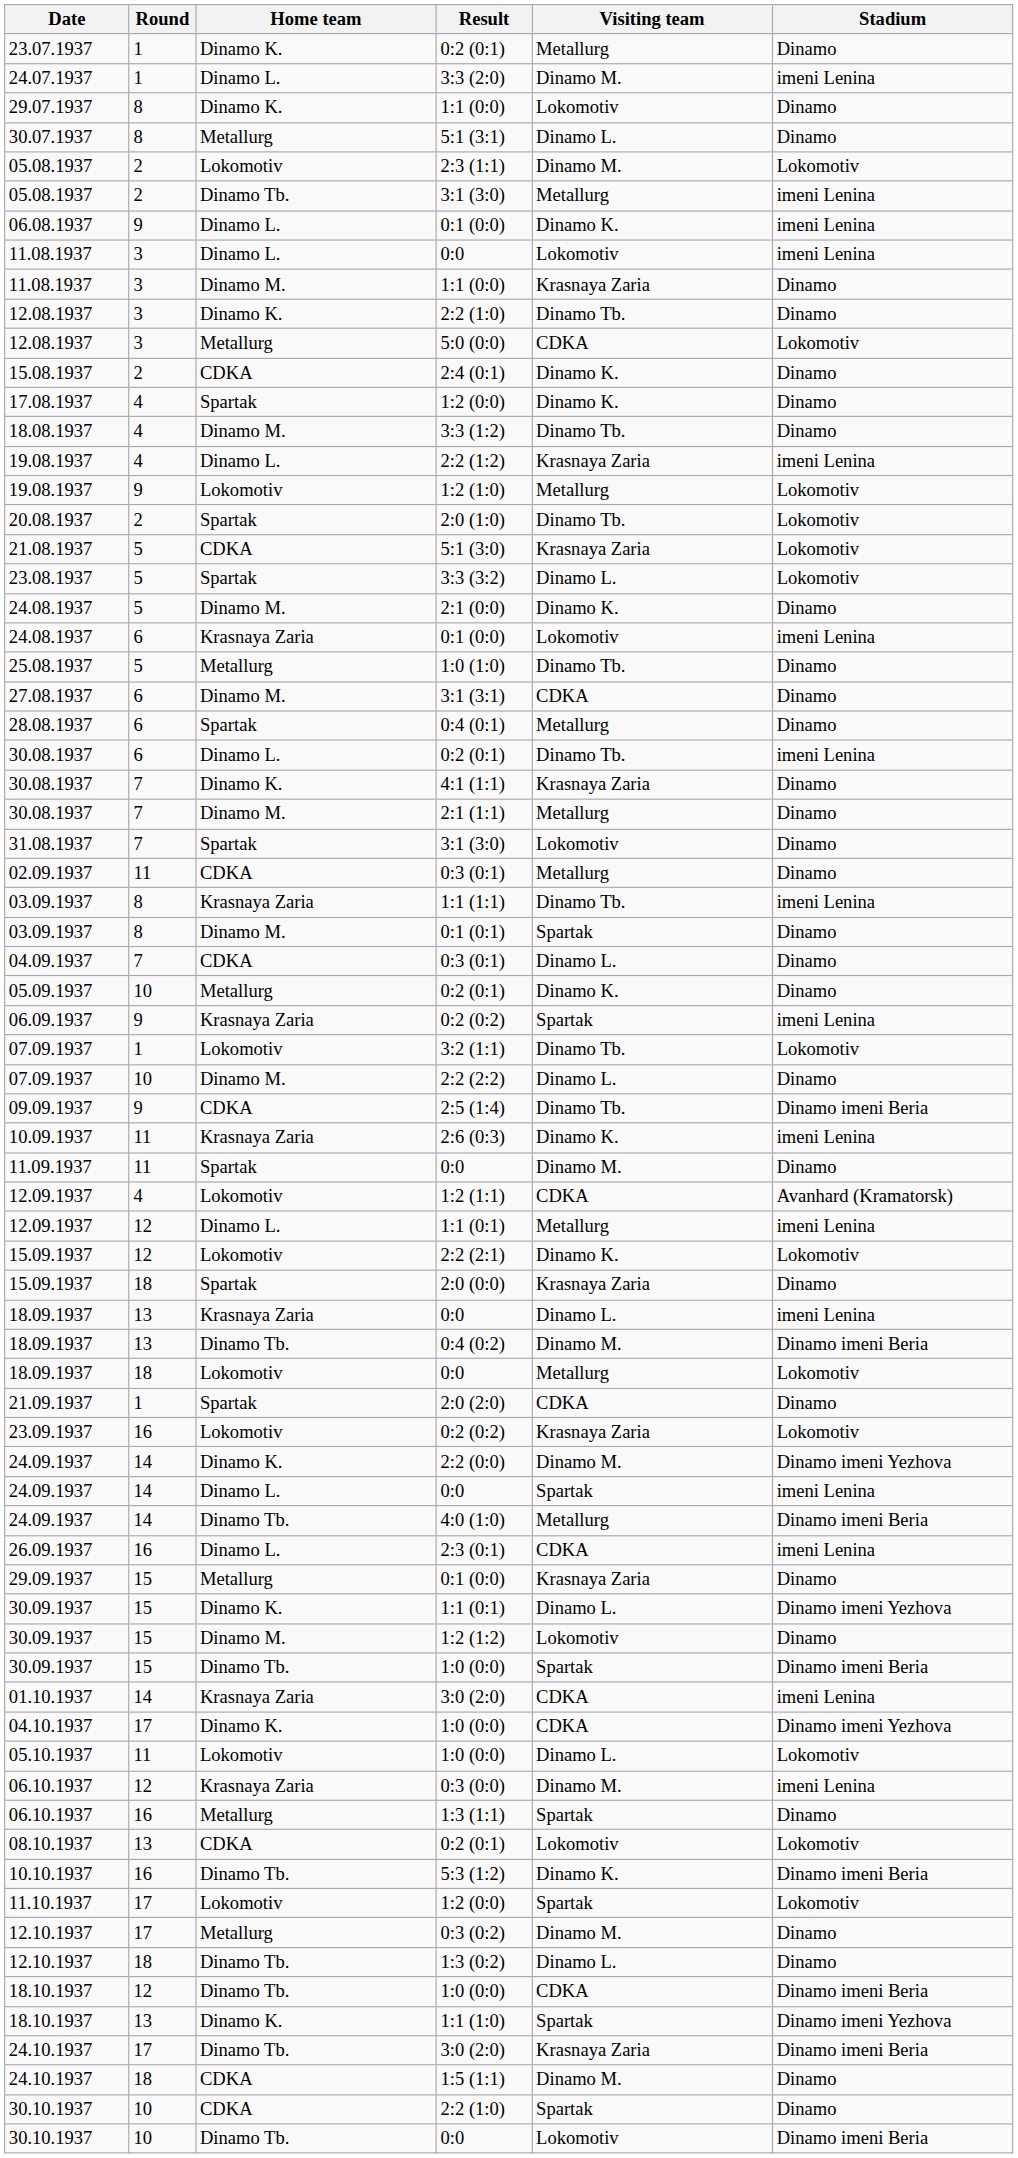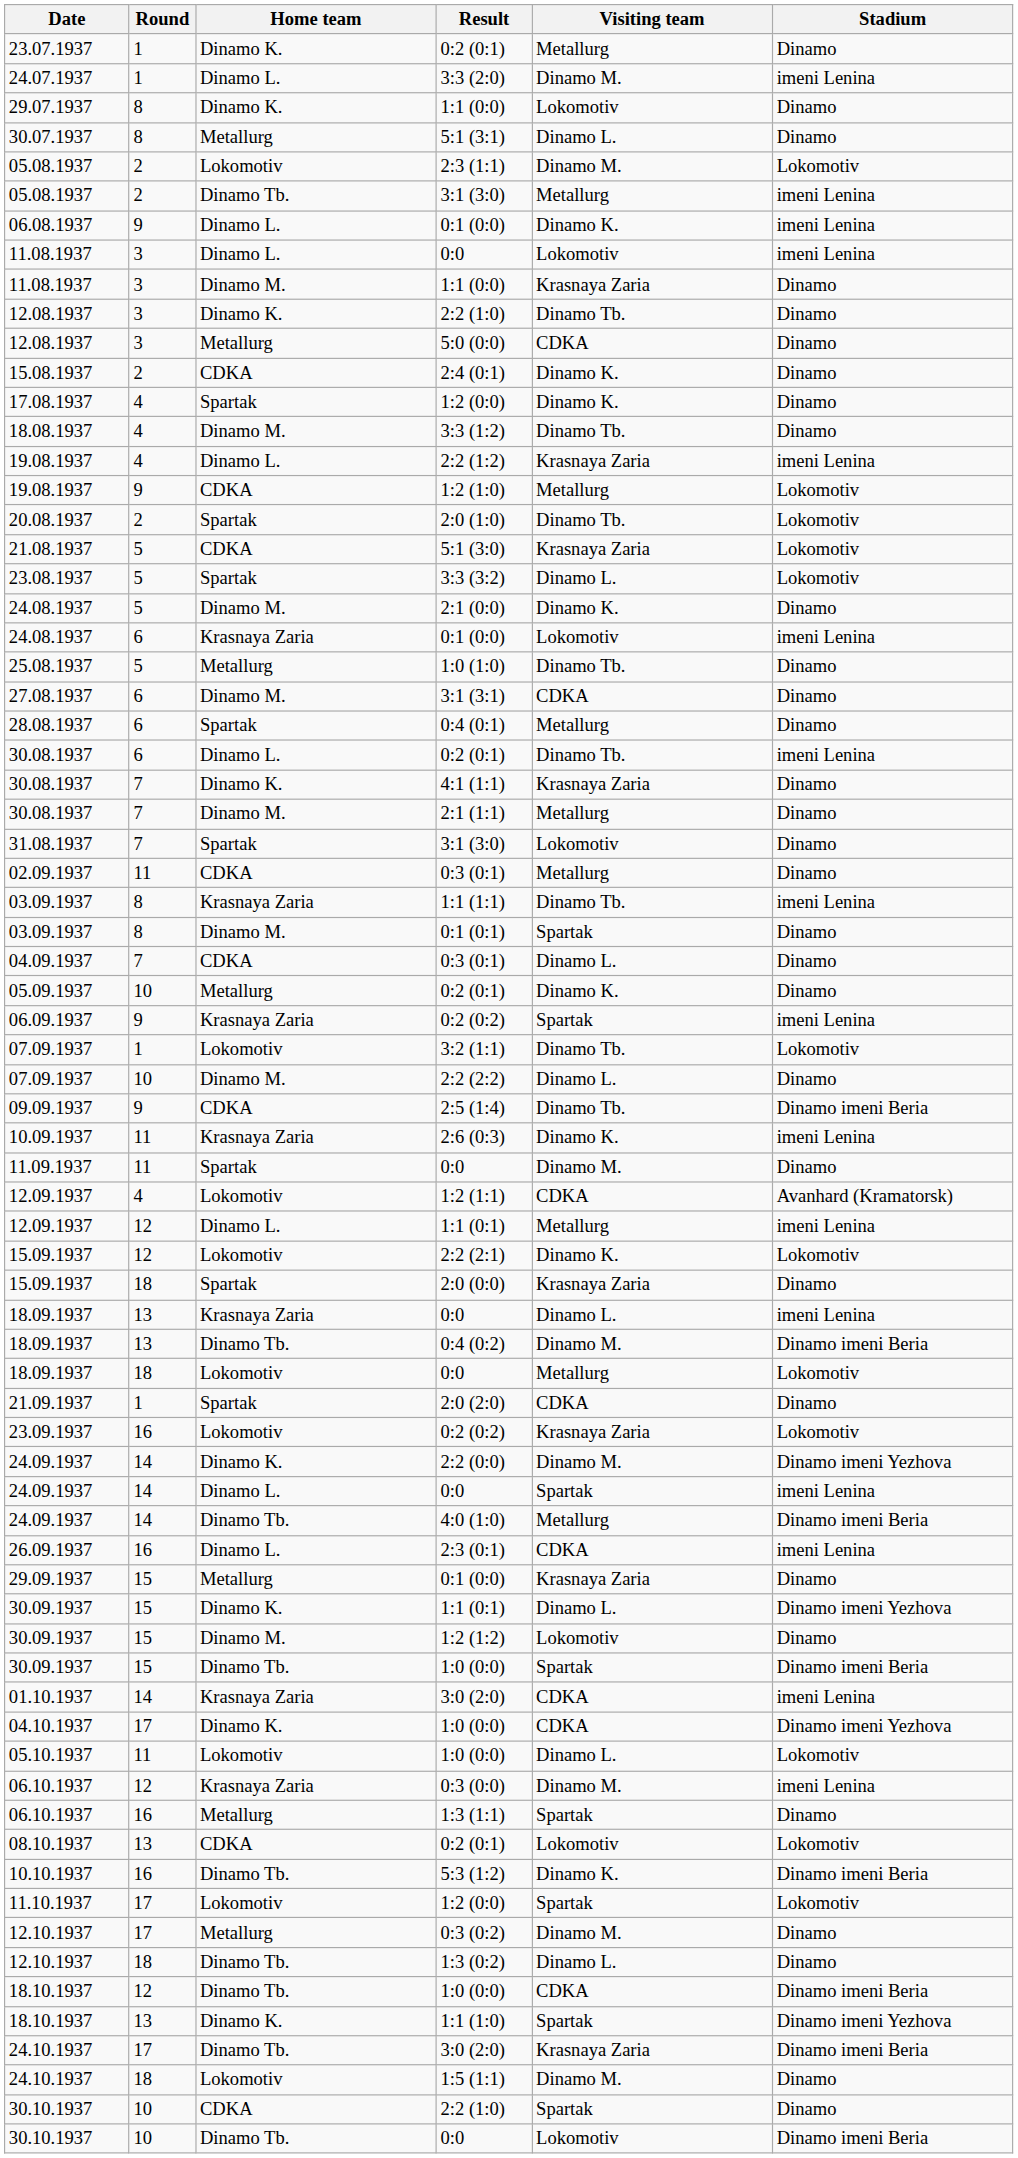 <table class="wikitable sortable">
 <tr>
 <th width="100">Date</th>
 <th width="50">Round</th>
 <th width="200">Home team</th>
 <th width="75">Result</th>
 <th width="200">Visiting team</th>
 <th width="200">Stadium</th>
 </tr>
 <tr>
 <td>23.07.1937</td>
 <td>1</td>
 <td>Dinamo K.</td>
 <td>0:2 (0:1)</td>
 <td>Metallurg</td>
 <td>Dinamo</td>
 </tr>
 <tr>
 <td>24.07.1937</td>
 <td>1</td>
 <td>Dinamo L.</td>
 <td>3:3 (2:0)</td>
 <td>Dinamo M.</td>
 <td>imeni Lenina</td>
 </tr>
 <tr>
 <td>29.07.1937</td>
 <td>8</td>
 <td>Dinamo K.</td>
 <td>1:1 (0:0)</td>
 <td>Lokomotiv</td>
 <td>Dinamo</td>
 </tr>
 <tr>
 <td>30.07.1937</td>
 <td>8</td>
 <td>Metallurg</td>
 <td>5:1 (3:1)</td>
 <td>Dinamo L.</td>
 <td>Dinamo</td>
 </tr>
 <tr>
 <td>05.08.1937</td>
 <td>2</td>
 <td>Lokomotiv</td>
 <td>2:3 (1:1)</td>
 <td>Dinamo M.</td>
 <td>Lokomotiv</td>
 </tr>
 <tr>
 <td>05.08.1937</td>
 <td>2</td>
 <td>Dinamo Tb.</td>
 <td>3:1 (3:0)</td>
 <td>Metallurg</td>
 <td>imeni Lenina</td>
 </tr>
 <tr>
 <td>06.08.1937</td>
 <td>9</td>
 <td>Dinamo L.</td>
 <td>0:1 (0:0)</td>
 <td>Dinamo K.</td>
 <td>imeni Lenina</td>
 </tr>
 <tr>
 <td>11.08.1937</td>
 <td>3</td>
 <td>Dinamo L.</td>
 <td>0:0</td>
 <td>Lokomotiv</td>
 <td>imeni Lenina</td>
 </tr>
 <tr>
 <td>11.08.1937</td>
 <td>3</td>
 <td>Dinamo M.</td>
 <td>1:1 (0:0)</td>
 <td>Krasnaya Zaria</td>
 <td>Dinamo</td>
 </tr>
 <tr>
 <td>12.08.1937</td>
 <td>3</td>
 <td>Dinamo K.</td>
 <td>2:2 (1:0)</td>
 <td>Dinamo Tb.</td>
 <td>Dinamo</td>
 </tr>
 <tr>
 <td>12.08.1937</td>
 <td>3</td>
 <td>Metallurg</td>
 <td>5:0 (0:0)</td>
 <td>CDKA</td>
-<td>Lokomotiv</td>
+<td>Dinamo</td>
 </tr>
 <tr>
 <td>15.08.1937</td>
 <td>2</td>
 <td>CDKA</td>
 <td>2:4 (0:1)</td>
 <td>Dinamo K.</td>
 <td>Dinamo</td>
 </tr>
 <tr>
 <td>17.08.1937</td>
 <td>4</td>
 <td>Spartak</td>
 <td>1:2 (0:0)</td>
 <td>Dinamo K.</td>
 <td>Dinamo</td>
 </tr>
 <tr>
 <td>18.08.1937</td>
 <td>4</td>
 <td>Dinamo M.</td>
 <td>3:3 (1:2)</td>
 <td>Dinamo Tb.</td>
 <td>Dinamo</td>
 </tr>
 <tr>
 <td>19.08.1937</td>
 <td>4</td>
 <td>Dinamo L.</td>
 <td>2:2 (1:2)</td>
 <td>Krasnaya Zaria</td>
 <td>imeni Lenina</td>
 </tr>
 <tr>
 <td>19.08.1937</td>
 <td>9</td>
-<td>Lokomotiv</td>
+<td>CDKA</td>
 <td>1:2 (1:0)</td>
 <td>Metallurg</td>
 <td>Lokomotiv</td>
 </tr>
 <tr>
 <td>20.08.1937</td>
 <td>2</td>
 <td>Spartak</td>
 <td>2:0 (1:0)</td>
 <td>Dinamo Tb.</td>
 <td>Lokomotiv</td>
 </tr>
 <tr>
 <td>21.08.1937</td>
 <td>5</td>
 <td>CDKA</td>
 <td>5:1 (3:0)</td>
 <td>Krasnaya Zaria</td>
 <td>Lokomotiv</td>
 </tr>
 <tr>
 <td>23.08.1937</td>
 <td>5</td>
 <td>Spartak</td>
 <td>3:3 (3:2)</td>
 <td>Dinamo L.</td>
 <td>Lokomotiv</td>
 </tr>
 <tr>
 <td>24.08.1937</td>
 <td>5</td>
 <td>Dinamo M.</td>
 <td>2:1 (0:0)</td>
 <td>Dinamo K.</td>
 <td>Dinamo</td>
 </tr>
 <tr>
 <td>24.08.1937</td>
 <td>6</td>
 <td>Krasnaya Zaria</td>
 <td>0:1 (0:0)</td>
 <td>Lokomotiv</td>
 <td>imeni Lenina</td>
 </tr>
 <tr>
 <td>25.08.1937</td>
 <td>5</td>
 <td>Metallurg</td>
 <td>1:0 (1:0)</td>
 <td>Dinamo Tb.</td>
 <td>Dinamo</td>
 </tr>
 <tr>
 <td>27.08.1937</td>
 <td>6</td>
 <td>Dinamo M.</td>
 <td>3:1 (3:1)</td>
 <td>CDKA</td>
 <td>Dinamo</td>
 </tr>
 <tr>
 <td>28.08.1937</td>
 <td>6</td>
 <td>Spartak</td>
 <td>0:4 (0:1)</td>
 <td>Metallurg</td>
 <td>Dinamo</td>
 </tr>
 <tr>
 <td>30.08.1937</td>
 <td>6</td>
 <td>Dinamo L.</td>
 <td>0:2 (0:1)</td>
 <td>Dinamo Tb.</td>
 <td>imeni Lenina</td>
 </tr>
 <tr>
 <td>30.08.1937</td>
 <td>7</td>
 <td>Dinamo K.</td>
 <td>4:1 (1:1)</td>
 <td>Krasnaya Zaria</td>
 <td>Dinamo</td>
 </tr>
 <tr>
 <td>30.08.1937</td>
 <td>7</td>
 <td>Dinamo M.</td>
 <td>2:1 (1:1)</td>
 <td>Metallurg</td>
 <td>Dinamo</td>
 </tr>
 <tr>
 <td>31.08.1937</td>
 <td>7</td>
 <td>Spartak</td>
 <td>3:1 (3:0)</td>
 <td>Lokomotiv</td>
 <td>Dinamo</td>
 </tr>
 <tr>
 <td>02.09.1937</td>
 <td>11</td>
 <td>CDKA</td>
 <td>0:3 (0:1)</td>
 <td>Metallurg</td>
 <td>Dinamo</td>
 </tr>
 <tr>
 <td>03.09.1937</td>
 <td>8</td>
 <td>Krasnaya Zaria</td>
 <td>1:1 (1:1)</td>
 <td>Dinamo Tb.</td>
 <td>imeni Lenina</td>
 </tr>
 <tr>
 <td>03.09.1937</td>
 <td>8</td>
 <td>Dinamo M.</td>
 <td>0:1 (0:1)</td>
 <td>Spartak</td>
 <td>Dinamo</td>
 </tr>
 <tr>
 <td>04.09.1937</td>
 <td>7</td>
 <td>CDKA</td>
 <td>0:3 (0:1)</td>
 <td>Dinamo L.</td>
 <td>Dinamo</td>
 </tr>
 <tr>
 <td>05.09.1937</td>
 <td>10</td>
 <td>Metallurg</td>
 <td>0:2 (0:1)</td>
 <td>Dinamo K.</td>
 <td>Dinamo</td>
 </tr>
 <tr>
 <td>06.09.1937</td>
 <td>9</td>
 <td>Krasnaya Zaria</td>
 <td>0:2 (0:2)</td>
 <td>Spartak</td>
 <td>imeni Lenina</td>
 </tr>
 <tr>
 <td>07.09.1937</td>
 <td>1</td>
 <td>Lokomotiv</td>
 <td>3:2 (1:1)</td>
 <td>Dinamo Tb.</td>
 <td>Lokomotiv</td>
 </tr>
 <tr>
 <td>07.09.1937</td>
 <td>10</td>
 <td>Dinamo M.</td>
 <td>2:2 (2:2)</td>
 <td>Dinamo L.</td>
 <td>Dinamo</td>
 </tr>
 <tr>
 <td>09.09.1937</td>
 <td>9</td>
 <td>CDKA</td>
 <td>2:5 (1:4)</td>
 <td>Dinamo Tb.</td>
 <td>Dinamo imeni Beria</td>
 </tr>
 <tr>
 <td>10.09.1937</td>
 <td>11</td>
 <td>Krasnaya Zaria</td>
 <td>2:6 (0:3)</td>
 <td>Dinamo K.</td>
 <td>imeni Lenina</td>
 </tr>
 <tr>
 <td>11.09.1937</td>
 <td>11</td>
 <td>Spartak</td>
 <td>0:0</td>
 <td>Dinamo M.</td>
 <td>Dinamo</td>
 </tr>
 <tr>
 <td>12.09.1937</td>
 <td>4</td>
 <td>Lokomotiv</td>
 <td>1:2 (1:1)</td>
 <td>CDKA</td>
 <td>Avanhard (Kramatorsk)</td>
 </tr>
 <tr>
 <td>12.09.1937</td>
 <td>12</td>
 <td>Dinamo L.</td>
 <td>1:1 (0:1)</td>
 <td>Metallurg</td>
 <td>imeni Lenina</td>
 </tr>
 <tr>
 <td>15.09.1937</td>
 <td>12</td>
 <td>Lokomotiv</td>
 <td>2:2 (2:1)</td>
 <td>Dinamo K.</td>
 <td>Lokomotiv</td>
 </tr>
 <tr>
 <td>15.09.1937</td>
 <td>18</td>
 <td>Spartak</td>
 <td>2:0 (0:0)</td>
 <td>Krasnaya Zaria</td>
 <td>Dinamo</td>
 </tr>
 <tr>
 <td>18.09.1937</td>
 <td>13</td>
 <td>Krasnaya Zaria</td>
 <td>0:0</td>
 <td>Dinamo L.</td>
 <td>imeni Lenina</td>
 </tr>
 <tr>
 <td>18.09.1937</td>
 <td>13</td>
 <td>Dinamo Tb.</td>
 <td>0:4 (0:2)</td>
 <td>Dinamo M.</td>
 <td>Dinamo imeni Beria</td>
 </tr>
 <tr>
 <td>18.09.1937</td>
 <td>18</td>
 <td>Lokomotiv</td>
 <td>0:0</td>
 <td>Metallurg</td>
 <td>Lokomotiv</td>
 </tr>
 <tr>
 <td>21.09.1937</td>
 <td>1</td>
 <td>Spartak</td>
 <td>2:0 (2:0)</td>
 <td>CDKA</td>
 <td>Dinamo</td>
 </tr>
 <tr>
 <td>23.09.1937</td>
 <td>16</td>
 <td>Lokomotiv</td>
 <td>0:2 (0:2)</td>
 <td>Krasnaya Zaria</td>
 <td>Lokomotiv</td>
 </tr>
 <tr>
 <td>24.09.1937</td>
 <td>14</td>
 <td>Dinamo K.</td>
 <td>2:2 (0:0)</td>
 <td>Dinamo M.</td>
 <td>Dinamo imeni Yezhova</td>
 </tr>
 <tr>
 <td>24.09.1937</td>
 <td>14</td>
 <td>Dinamo L.</td>
 <td>0:0</td>
 <td>Spartak</td>
 <td>imeni Lenina</td>
 </tr>
 <tr>
 <td>24.09.1937</td>
 <td>14</td>
 <td>Dinamo Tb.</td>
 <td>4:0 (1:0)</td>
 <td>Metallurg</td>
 <td>Dinamo imeni Beria</td>
 </tr>
 <tr>
 <td>26.09.1937</td>
 <td>16</td>
 <td>Dinamo L.</td>
 <td>2:3 (0:1)</td>
 <td>CDKA</td>
 <td>imeni Lenina</td>
 </tr>
 <tr>
 <td>29.09.1937</td>
 <td>15</td>
 <td>Metallurg</td>
 <td>0:1 (0:0)</td>
 <td>Krasnaya Zaria</td>
 <td>Dinamo</td>
 </tr>
 <tr>
 <td>30.09.1937</td>
 <td>15</td>
 <td>Dinamo K.</td>
 <td>1:1 (0:1)</td>
 <td>Dinamo L.</td>
 <td>Dinamo imeni Yezhova</td>
 </tr>
 <tr>
 <td>30.09.1937</td>
 <td>15</td>
 <td>Dinamo M.</td>
 <td>1:2 (1:2)</td>
 <td>Lokomotiv</td>
 <td>Dinamo</td>
 </tr>
 <tr>
 <td>30.09.1937</td>
 <td>15</td>
 <td>Dinamo Tb.</td>
 <td>1:0 (0:0)</td>
 <td>Spartak</td>
 <td>Dinamo imeni Beria</td>
 </tr>
 <tr>
 <td>01.10.1937</td>
 <td>14</td>
 <td>Krasnaya Zaria</td>
 <td>3:0 (2:0)</td>
 <td>CDKA</td>
 <td>imeni Lenina</td>
 </tr>
 <tr>
 <td>04.10.1937</td>
 <td>17</td>
 <td>Dinamo K.</td>
 <td>1:0 (0:0)</td>
 <td>CDKA</td>
 <td>Dinamo imeni Yezhova</td>
 </tr>
 <tr>
 <td>05.10.1937</td>
 <td>11</td>
 <td>Lokomotiv</td>
 <td>1:0 (0:0)</td>
 <td>Dinamo L.</td>
 <td>Lokomotiv</td>
 </tr>
 <tr>
 <td>06.10.1937</td>
 <td>12</td>
 <td>Krasnaya Zaria</td>
 <td>0:3 (0:0)</td>
 <td>Dinamo M.</td>
 <td>imeni Lenina</td>
 </tr>
 <tr>
 <td>06.10.1937</td>
 <td>16</td>
 <td>Metallurg</td>
 <td>1:3 (1:1)</td>
 <td>Spartak</td>
 <td>Dinamo</td>
 </tr>
 <tr>
 <td>08.10.1937</td>
 <td>13</td>
 <td>CDKA</td>
 <td>0:2 (0:1)</td>
 <td>Lokomotiv</td>
 <td>Lokomotiv</td>
 </tr>
 <tr>
 <td>10.10.1937</td>
 <td>16</td>
 <td>Dinamo Tb.</td>
 <td>5:3 (1:2)</td>
 <td>Dinamo K.</td>
 <td>Dinamo imeni Beria</td>
 </tr>
 <tr>
 <td>11.10.1937</td>
 <td>17</td>
 <td>Lokomotiv</td>
 <td>1:2 (0:0)</td>
 <td>Spartak</td>
 <td>Lokomotiv</td>
 </tr>
 <tr>
 <td>12.10.1937</td>
 <td>17</td>
 <td>Metallurg</td>
 <td>0:3 (0:2)</td>
 <td>Dinamo M.</td>
 <td>Dinamo</td>
 </tr>
 <tr>
 <td>12.10.1937</td>
 <td>18</td>
 <td>Dinamo Tb.</td>
 <td>1:3 (0:2)</td>
 <td>Dinamo L.</td>
 <td>Dinamo</td>
 </tr>
 <tr>
 <td>18.10.1937</td>
 <td>12</td>
 <td>Dinamo Tb.</td>
 <td>1:0 (0:0)</td>
 <td>CDKA</td>
 <td>Dinamo imeni Beria</td>
 </tr>
 <tr>
 <td>18.10.1937</td>
 <td>13</td>
 <td>Dinamo K.</td>
 <td>1:1 (1:0)</td>
 <td>Spartak</td>
 <td>Dinamo imeni Yezhova</td>
 </tr>
 <tr>
 <td>24.10.1937</td>
 <td>17</td>
 <td>Dinamo Tb.</td>
 <td>3:0 (2:0)</td>
 <td>Krasnaya Zaria</td>
 <td>Dinamo imeni Beria</td>
 </tr>
 <tr>
 <td>24.10.1937</td>
 <td>18</td>
-<td>CDKA</td>
+<td>Lokomotiv</td>
 <td>1:5 (1:1)</td>
 <td>Dinamo M.</td>
 <td>Dinamo</td>
 </tr>
 <tr>
 <td>30.10.1937</td>
 <td>10</td>
 <td>CDKA</td>
 <td>2:2 (1:0)</td>
 <td>Spartak</td>
 <td>Dinamo</td>
 </tr>
 <tr>
 <td>30.10.1937</td>
 <td>10</td>
 <td>Dinamo Tb.</td>
 <td>0:0</td>
 <td>Lokomotiv</td>
 <td>Dinamo imeni Beria</td>
 </tr>
 </table>
